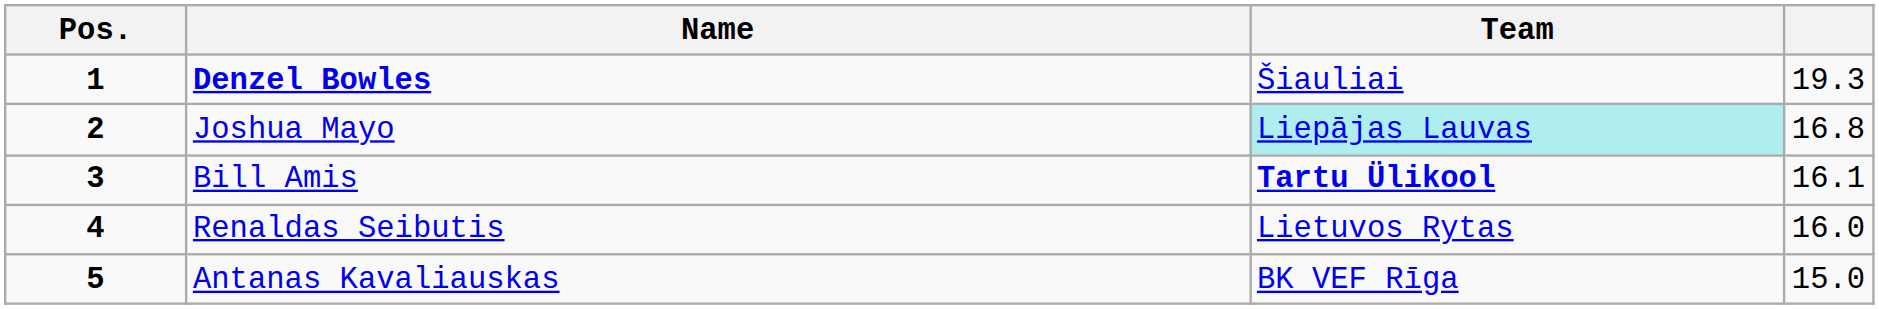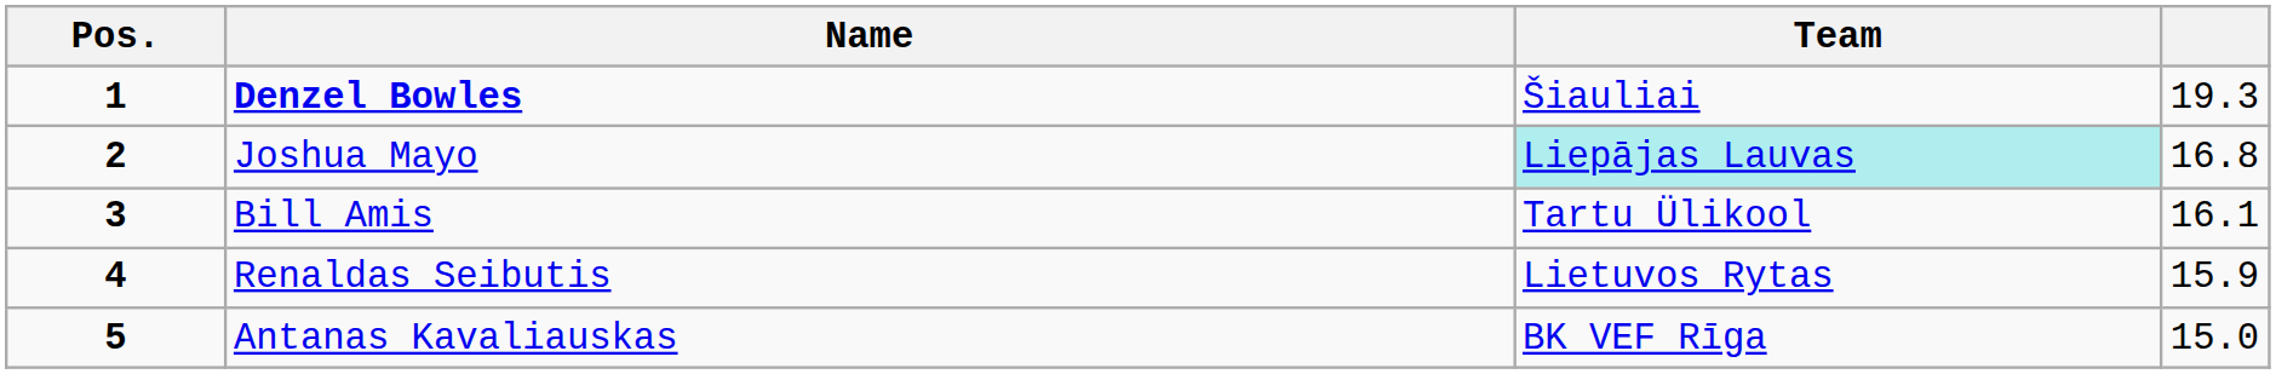 <table class="wikitable" style="width:90%;">
 <tr>
 <th style="width:10%;">Pos.</th>
 <th style="width:60%;">Name</th>
 <th style="width:40%;">Team</th>
 <th style="width:10%;"></th>
 </tr>
 <tr align=center>
 <td><strong>1</strong></td>
 <td align=left> <strong><a href='#'>Denzel Bowles</a></strong></td>
 <td align=left> <a href='#'>Šiauliai</a></td>
 <td>19.3</td>
 </tr>
 <tr align=center>
 <td><strong>2</strong></td>
 <td align=left> <a href='#'>Joshua Mayo</a></td>
 <td align=left style="background: paleturquoise;"> <a href='#'>Liepājas Lauvas</a></td>
 <td>16.8</td>
 </tr>
 <tr align=center>
 <td><strong>3</strong></td>
 <td align=left> <a href='#'>Bill Amis</a></td>
-<td align=left><strong> <a href='#'>Tartu Ülikool</a></strong></td>
+<td align=left> <a href='#'>Tartu Ülikool</a></td>
 <td>16.1</td>
 </tr>
 <tr align=center>
 <td><strong>4</strong></td>
 <td align=left> <a href='#'>Renaldas Seibutis</a></td>
 <td align=left> <a href='#'>Lietuvos Rytas</a></td>
-<td>16.0</td>
+<td>15.9</td>
 </tr>
 <tr align=center>
 <td><strong>5</strong></td>
 <td align=left> <a href='#'>Antanas Kavaliauskas</a></td>
 <td align=left> <a href='#'>BK VEF Rīga</a></td>
 <td>15.0</td>
 </tr>
 </table>
